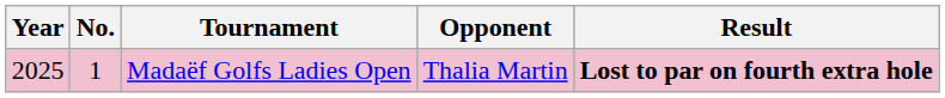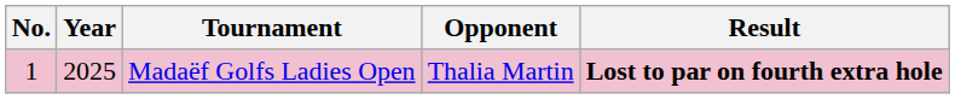 <table class="wikitable" style="font-size:95%;">
 <tr>
+<th>No.</th>
 <th>Year</th>
-<th>No.</th>
 <th>Tournament</th>
 <th>Opponent</th>
 <th>Result</th>
 </tr>
 <tr style="background:#F2C1D1;">
+<td align=center>1</td>
 <td align=center>2025</td>
-<td align=center>1</td>
 <td><a href='#'>Madaëf Golfs Ladies Open</a></td>
 <td> <a href='#'>Thalia Martin</a></td>
 <td><strong>Lost to par on fourth extra hole</strong></td>
 </tr>
 </table>
